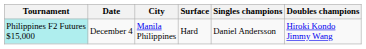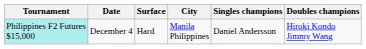 <table class="sortable wikitable" style="font-size:90%">
 <tr>
 <th>Tournament</th>
 <th>Date</th>
+<th>Surface</th>
 <th>City</th>
-<th>Surface</th>
 <th>Singles champions</th>
 <th>Doubles champions</th>
 </tr>
 <tr>
 <td style="background:#afeeee;">Philippines F2 Futures<br>$15,000</td>
 <td>December 4</td>
+<td>Hard</td>
 <td><a href='#'>Manila</a><br>Philippines</td>
-<td>Hard</td>
 <td> Daniel Andersson</td>
 <td> <a href='#'>Hiroki Kondo</a> <br> <a href='#'>Jimmy Wang</a></td>
 </tr>
 </table>
